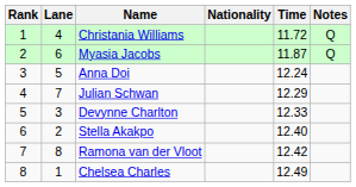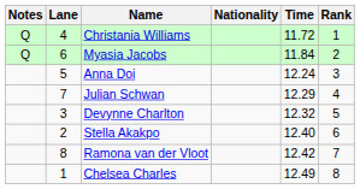 <table class="wikitable sortable" style="text-align:center">
 <tr>
-<th>Rank</th>
+<th>Notes</th>
 <th>Lane</th>
 <th>Name</th>
 <th>Nationality</th>
 <th>Time</th>
-<th>Notes</th>
+<th>Rank</th>
 </tr>
 <tr bgcolor=ccffcc>
-<td align=center>1</td>
+<td>Q</td>
 <td align=center>4</td>
 <td align=left><a href='#'>Christania Williams</a></td>
 <td align=left></td>
 <td>11.72</td>
-<td>Q</td>
+<td align=center>1</td>
 </tr>
 <tr bgcolor=ccffcc>
-<td align=center>2</td>
+<td>Q</td>
 <td align=center>6</td>
 <td align=left><a href='#'>Myasia Jacobs</a></td>
 <td align=left></td>
-<td>11.87</td>
-<td>Q</td>
+<td>11.84</td>
+<td align=center>2</td>
 </tr>
 <tr>
-<td align=center>3</td>
+<td></td>
 <td align=center>5</td>
 <td align=left><a href='#'>Anna Doi</a></td>
 <td align=left></td>
 <td>12.24</td>
-<td></td>
+<td align=center>3</td>
 </tr>
 <tr>
-<td align=center>4</td>
+<td></td>
 <td align=center>7</td>
 <td align=left><a href='#'>Julian Schwan</a></td>
 <td align=left></td>
 <td>12.29</td>
-<td></td>
+<td align=center>4</td>
 </tr>
 <tr>
-<td align=center>5</td>
+<td></td>
 <td align=center>3</td>
 <td align=left><a href='#'>Devynne Charlton</a></td>
 <td align=left></td>
-<td>12.33</td>
-<td></td>
+<td>12.32</td>
+<td align=center>5</td>
 </tr>
 <tr>
-<td align=center>6</td>
+<td></td>
 <td align=center>2</td>
 <td align=left><a href='#'>Stella Akakpo</a></td>
 <td align=left></td>
 <td>12.40</td>
-<td></td>
+<td align=center>6</td>
 </tr>
 <tr>
-<td align=center>7</td>
+<td></td>
 <td align=center>8</td>
 <td align=left><a href='#'>Ramona van der Vloot</a></td>
 <td align=left></td>
 <td>12.42</td>
-<td></td>
+<td align=center>7</td>
 </tr>
 <tr>
-<td align=center>8</td>
+<td></td>
 <td align=center>1</td>
 <td align=left><a href='#'>Chelsea Charles</a></td>
 <td align=left></td>
 <td>12.49</td>
-<td></td>
+<td align=center>8</td>
 </tr>
 </table>
